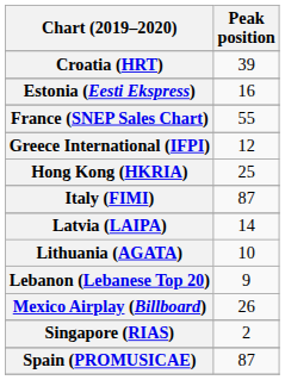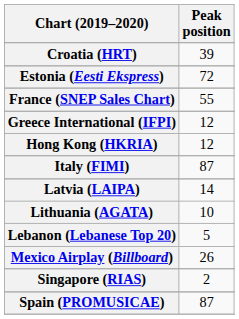 <table class="wikitable sortable plainrowheaders" style="text-align:center">
 <tr>
 <th scope="col">Chart (2019–2020)</th>
 <th scope="col">Peak<br>position</th>
 </tr>
 <tr>
 </tr>
 <tr>
 </tr>
 <tr>
 </tr>
 <tr>
 </tr>
 <tr>
 </tr>
 <tr>
 </tr>
 <tr>
 </tr>
 <tr>
 </tr>
 <tr>
 <th scope="row">Croatia (<a href='#'>HRT</a>)</th>
 <td>39</td>
 </tr>
 <tr>
 </tr>
 <tr>
 </tr>
 <tr>
 <th scope="row">Estonia (<em><a href='#'>Eesti Ekspress</a></em>)</th>
-<td>16</td>
+<td>72</td>
 </tr>
 <tr>
 </tr>
 <tr>
 <th scope="row">France (<a href='#'>SNEP Sales Chart</a>)</th>
 <td>55</td>
 </tr>
 <tr>
 </tr>
 <tr>
 <th scope="row">Greece International (<a href='#'>IFPI</a>)</th>
 <td>12</td>
 </tr>
 <tr>
 <th scope="row">Hong Kong (<a href='#'>HKRIA</a>)</th>
-<td style="text-align:center;">25</td>
+<td style="text-align:center;">12</td>
 </tr>
 <tr>
 </tr>
 <tr>
 </tr>
 <tr>
 <th scope="row">Italy (<a href='#'>FIMI</a>)</th>
 <td>87</td>
 </tr>
 <tr>
 </tr>
 <tr>
 <th scope="row">Latvia (<a href='#'>LAIPA</a>)</th>
 <td>14</td>
 </tr>
 <tr>
 <th scope="row">Lithuania (<a href='#'>AGATA</a>)</th>
 <td>10</td>
 </tr>
 <tr>
 <th scope="row">Lebanon (<a href='#'>Lebanese Top 20</a>)</th>
-<td>9</td>
+<td>5</td>
 </tr>
 <tr>
 <th scope="row"><a href='#'>Mexico Airplay</a> (<em><a href='#'>Billboard</a></em>)</th>
 <td>26</td>
 </tr>
 <tr>
 </tr>
 <tr>
 </tr>
 <tr>
 </tr>
 <tr>
 </tr>
 <tr>
 </tr>
 <tr>
 <th scope="row">Singapore (<a href='#'>RIAS</a>)</th>
 <td>2</td>
 </tr>
 <tr>
 </tr>
 <tr>
 <th scope="row">Spain (<a href='#'>PROMUSICAE</a>)</th>
 <td>87</td>
 </tr>
 <tr>
 </tr>
 <tr>
 </tr>
 <tr>
 </tr>
 <tr>
 </tr>
 <tr>
 </tr>
 <tr>
 </tr>
 <tr>
 </tr>
 </table>
